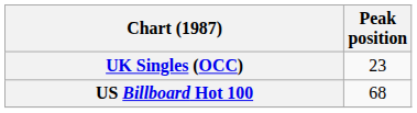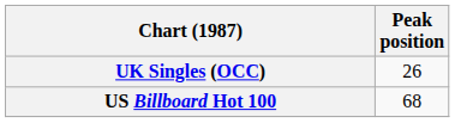 <table class="wikitable sortable plainrowheaders" style="text-align:center;">
 <tr>
 <th scope="col" style="width:19em">Chart (1987)</th>
 <th scope="col">Peak<br>position</th>
 </tr>
 <tr>
 <th scope="row"><a href='#'>UK Singles</a> (<a href='#'>OCC</a>)</th>
-<td>23</td>
+<td>26</td>
 </tr>
 <tr>
 <th scope="row">US <a href='#'><em>Billboard</em> Hot 100</a></th>
 <td>68</td>
 </tr>
 <tr>
 </tr>
 </table>
